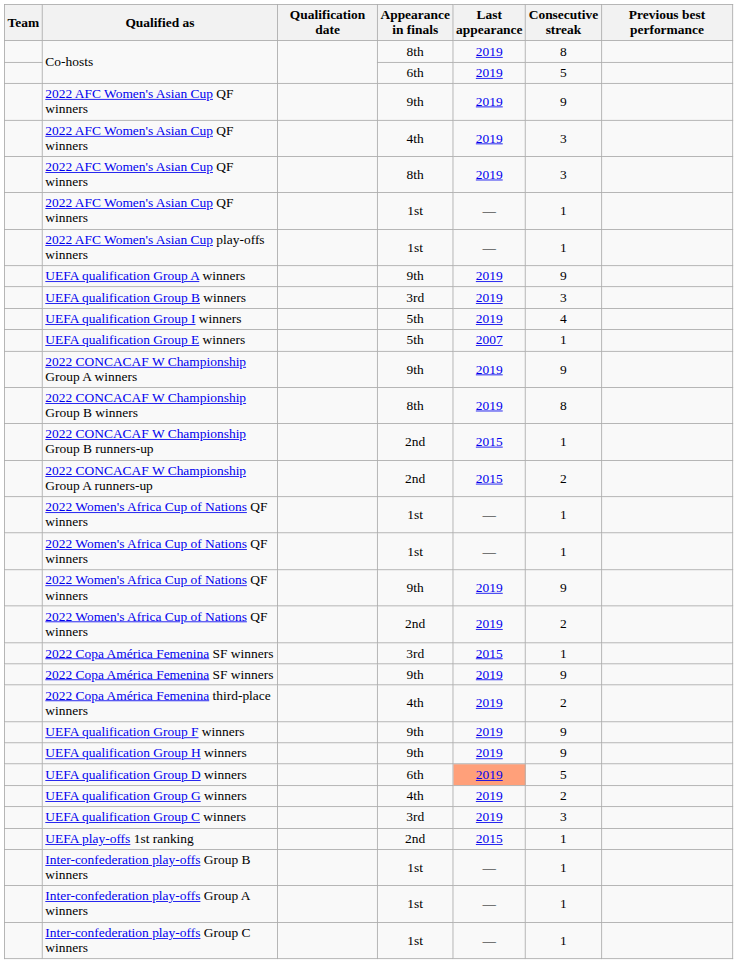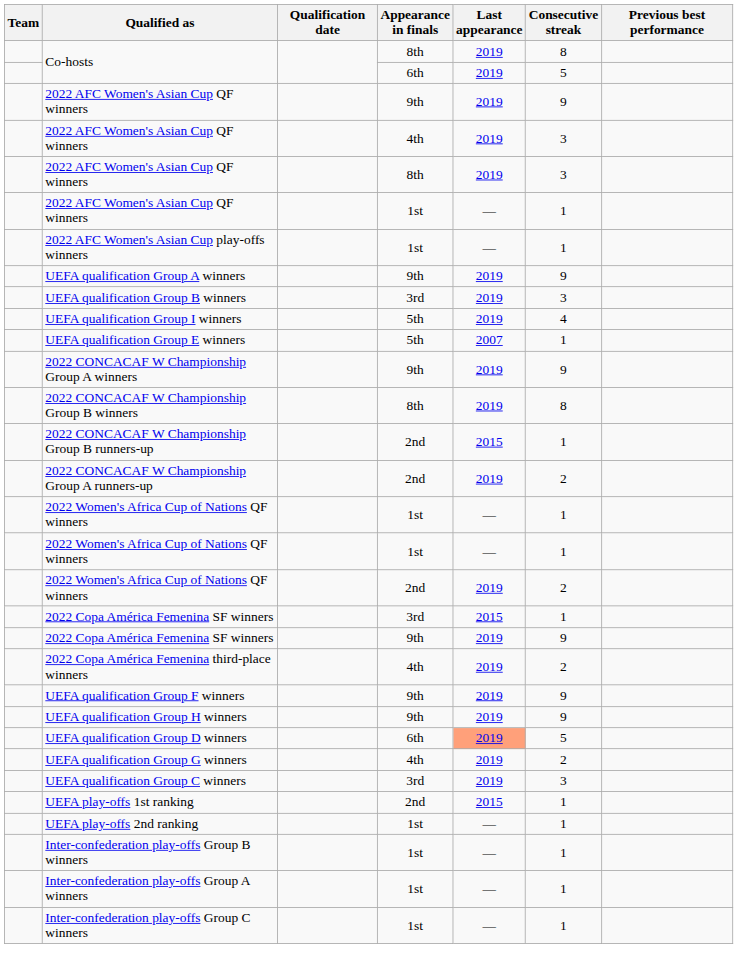 <table class="wikitable sortable" style="text-align: center;">
 <tr>
 <th>Team</th>
 <th>Qualified as</th>
 <th>Qualification date</th>
 <th data-sort-type="number">Appearance<br>in finals</th>
 <th>Last<br>appearance</th>
 <th>Consecutive<br>streak</th>
 <th>Previous best performance</th>
 </tr>
 <tr>
 <td align=left></td>
 <td rowspan="2" align="left">Co-hosts</td>
 <td rowspan="2"></td>
 <td>8th</td>
 <td><a href='#'>2019</a></td>
 <td>8</td>
 <td align=left></td>
 </tr>
 <tr>
 <td align=left></td>
 <td>6th</td>
 <td><a href='#'>2019</a></td>
 <td>5</td>
 <td align=left></td>
 </tr>
 <tr>
 <td align=left></td>
 <td align=left><a href='#'>2022 AFC Women's Asian Cup</a> QF winners</td>
 <td></td>
 <td>9th</td>
 <td><a href='#'>2019</a></td>
 <td>9</td>
 <td align=left></td>
 </tr>
 <tr>
 <td align=left></td>
 <td align=left><a href='#'>2022 AFC Women's Asian Cup</a> QF winners</td>
 <td></td>
 <td>4th</td>
 <td><a href='#'>2019</a></td>
 <td>3</td>
 <td align=left></td>
 </tr>
 <tr>
 <td align=left></td>
 <td align=left><a href='#'>2022 AFC Women's Asian Cup</a> QF winners</td>
 <td></td>
 <td>8th</td>
 <td><a href='#'>2019</a></td>
 <td>3</td>
 <td align=left></td>
 </tr>
 <tr>
 <td align=left></td>
 <td align=left><a href='#'>2022 AFC Women's Asian Cup</a> QF winners</td>
 <td></td>
 <td>1st</td>
 <td>—</td>
 <td>1</td>
 <td align=left></td>
 </tr>
 <tr>
 <td align=left></td>
 <td align=left><a href='#'>2022 AFC Women's Asian Cup</a> play-offs winners</td>
 <td></td>
 <td>1st</td>
 <td>—</td>
 <td>1</td>
 <td align=left></td>
 </tr>
 <tr>
 <td align=left></td>
 <td align=left><a href='#'>UEFA qualification Group A</a> winners</td>
 <td></td>
 <td>9th</td>
 <td><a href='#'>2019</a></td>
 <td>9</td>
 <td align=left></td>
 </tr>
 <tr>
 <td align=left></td>
 <td align=left><a href='#'>UEFA qualification Group B</a> winners</td>
 <td></td>
 <td>3rd</td>
 <td><a href='#'>2019</a></td>
 <td>3</td>
 <td align=left></td>
 </tr>
 <tr>
 <td align=left></td>
 <td align=left><a href='#'>UEFA qualification Group I</a> winners</td>
 <td></td>
 <td>5th</td>
 <td><a href='#'>2019</a></td>
 <td>4</td>
 <td align=left></td>
 </tr>
 <tr>
 <td align=left></td>
 <td align=left><a href='#'>UEFA qualification Group E</a> winners</td>
 <td></td>
 <td>5th</td>
 <td><a href='#'>2007</a></td>
 <td>1</td>
 <td align=left></td>
 </tr>
 <tr>
 <td align=left></td>
 <td align=left><a href='#'>2022 CONCACAF W Championship</a> Group A winners</td>
 <td></td>
 <td>9th</td>
 <td><a href='#'>2019</a></td>
 <td>9</td>
 <td align=left></td>
 </tr>
 <tr>
 <td align=left></td>
 <td align=left><a href='#'>2022 CONCACAF W Championship</a> Group B winners</td>
 <td></td>
 <td>8th</td>
 <td><a href='#'>2019</a></td>
 <td>8</td>
 <td align=left></td>
 </tr>
 <tr>
 <td align=left></td>
 <td align=left><a href='#'>2022 CONCACAF W Championship</a> Group B runners-up</td>
 <td></td>
 <td>2nd</td>
 <td><a href='#'>2015</a></td>
 <td>1</td>
 <td align=left></td>
 </tr>
 <tr>
 <td align=left></td>
 <td align=left><a href='#'>2022 CONCACAF W Championship</a> Group A runners-up</td>
 <td></td>
 <td>2nd</td>
-<td><a href='#'>2015</a></td>
+<td><a href='#'>2019</a></td>
 <td>2</td>
 <td align=left></td>
 </tr>
 <tr>
 <td align=left></td>
 <td align=left><a href='#'>2022 Women's Africa Cup of Nations</a> QF winners</td>
 <td></td>
 <td>1st</td>
 <td>—</td>
 <td>1</td>
 <td align=left></td>
 </tr>
 <tr>
 <td align=left></td>
 <td align=left><a href='#'>2022 Women's Africa Cup of Nations</a> QF winners</td>
 <td></td>
 <td>1st</td>
 <td>—</td>
 <td>1</td>
-<td align=left></td>
-</tr>
-<tr>
-<td align=left></td>
-<td align=left><a href='#'>2022 Women's Africa Cup of Nations</a> QF winners</td>
-<td></td>
-<td>9th</td>
-<td><a href='#'>2019</a></td>
-<td>9</td>
 <td align=left></td>
 </tr>
 <tr>
 <td align=left></td>
 <td align=left><a href='#'>2022 Women's Africa Cup of Nations</a> QF winners</td>
 <td></td>
 <td>2nd</td>
 <td><a href='#'>2019</a></td>
 <td>2</td>
 <td align=left></td>
 </tr>
 <tr>
 <td align=left></td>
 <td align=left><a href='#'>2022 Copa América Femenina</a> SF winners</td>
 <td></td>
 <td>3rd</td>
 <td><a href='#'>2015</a></td>
 <td>1</td>
 <td align=left></td>
 </tr>
 <tr>
 <td align=left></td>
 <td align=left><a href='#'>2022 Copa América Femenina</a> SF winners</td>
 <td></td>
 <td>9th</td>
 <td><a href='#'>2019</a></td>
 <td>9</td>
 <td align=left></td>
 </tr>
 <tr>
 <td align=left></td>
 <td align=left><a href='#'>2022 Copa América Femenina</a> third-place winners</td>
 <td></td>
 <td>4th</td>
 <td><a href='#'>2019</a></td>
 <td>2</td>
 <td align=left></td>
 </tr>
 <tr>
 <td align=left></td>
 <td align=left><a href='#'>UEFA qualification Group F</a> winners</td>
 <td></td>
 <td>9th</td>
 <td><a href='#'>2019</a></td>
 <td>9</td>
 <td align=left></td>
 </tr>
 <tr>
 <td align=left></td>
 <td align=left><a href='#'>UEFA qualification Group H</a> winners</td>
 <td></td>
 <td>9th</td>
 <td><a href='#'>2019</a></td>
 <td>9</td>
 <td align=left></td>
 </tr>
 <tr>
 <td align=left></td>
 <td align=left><a href='#'>UEFA qualification Group D</a> winners</td>
 <td></td>
 <td>6th</td>
 <td style="background: lightsalmon;"><a href='#'>2019</a></td>
 <td>5</td>
 <td align=left></td>
 </tr>
 <tr>
 <td align=left></td>
 <td align=left><a href='#'>UEFA qualification Group G</a> winners</td>
 <td></td>
 <td>4th</td>
 <td><a href='#'>2019</a></td>
 <td>2</td>
 <td align=left></td>
 </tr>
 <tr>
 <td align=left></td>
 <td align=left><a href='#'>UEFA qualification Group C</a> winners</td>
 <td></td>
 <td>3rd</td>
 <td><a href='#'>2019</a></td>
 <td>3</td>
 <td align=left></td>
 </tr>
 <tr>
 <td align=left></td>
 <td align=left><a href='#'>UEFA play-offs</a> 1st ranking</td>
 <td></td>
 <td>2nd</td>
 <td><a href='#'>2015</a></td>
 <td>1</td>
 <td align=left></td>
 </tr>
 <tr>
 <td align=left></td>
+<td align=left><a href='#'>UEFA play-offs</a> 2nd ranking</td>
+<td></td>
+<td>1st</td>
+<td>—</td>
+<td>1</td>
+<td align=left></td>
+</tr>
+<tr>
+<td align=left></td>
 <td align=left><a href='#'>Inter-confederation play-offs</a> Group B winners</td>
 <td></td>
 <td>1st</td>
 <td>—</td>
 <td>1</td>
 <td align=left></td>
 </tr>
 <tr>
 <td align=left></td>
 <td align=left><a href='#'>Inter-confederation play-offs</a> Group A winners</td>
 <td></td>
 <td>1st</td>
 <td>—</td>
 <td>1</td>
 <td align=left></td>
 </tr>
 <tr>
 <td align=left></td>
 <td align=left><a href='#'>Inter-confederation play-offs</a> Group C winners</td>
 <td></td>
 <td>1st</td>
 <td>—</td>
 <td>1</td>
 <td align=left></td>
 </tr>
 </table>
